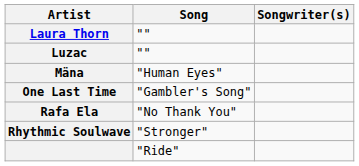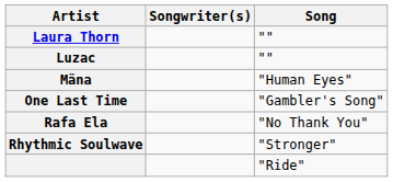 <table class="sortable wikitable plainrowheaders" style="margin: 1em auto 1em auto; text-align:left">
 <tr>
 <th scope="col">Artist</th>
+<th scope="col" class="unsortable">Songwriter(s)</th>
 <th scope="col">Song</th>
-<th scope="col" class="unsortable">Songwriter(s)</th>
 </tr>
 <tr>
 <th scope="row"><a href='#'>Laura Thorn</a></th>
+<td></td>
 <td>""</td>
-<td></td>
 </tr>
 <tr>
 <th scope="row">Luzac</th>
+<td></td>
 <td>""</td>
-<td></td>
 </tr>
 <tr>
 <th scope="row">Mäna</th>
+<td></td>
 <td>"Human Eyes"</td>
-<td></td>
 </tr>
 <tr>
 <th scope="row">One Last Time</th>
+<td></td>
 <td>"Gambler's Song"</td>
-<td></td>
 </tr>
 <tr>
 <th scope="row">Rafa Ela</th>
+<td></td>
 <td>"No Thank You"</td>
-<td></td>
 </tr>
 <tr>
 <th scope="row">Rhythmic Soulwave</th>
+<td></td>
 <td>"Stronger"</td>
-<td></td>
 </tr>
 <tr>
 <th scope="row"></th>
+<td></td>
 <td>"Ride"</td>
-<td></td>
 </tr>
 </table>
